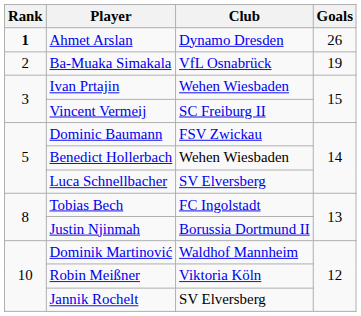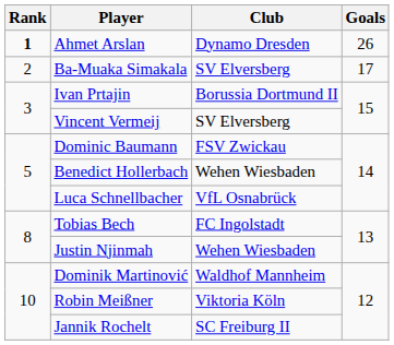 <table class="wikitable sortable" style="text-align:center">
 <tr>
 <th>Rank</th>
 <th>Player</th>
 <th>Club</th>
 <th>Goals</th>
 </tr>
 <tr>
 <td><strong>1</strong></td>
 <td align=left> <a href='#'>Ahmet Arslan</a></td>
 <td align=left><a href='#'>Dynamo Dresden</a></td>
 <td>26</td>
 </tr>
 <tr>
 <td>2</td>
 <td align=left> <a href='#'>Ba-Muaka Simakala</a></td>
-<td align=left><a href='#'>VfL Osnabrück</a></td>
-<td>19</td>
+<td align=left><a href='#'>SV Elversberg</a></td>
+<td>17</td>
 </tr>
 <tr>
 <td rowspan=2>3</td>
 <td align=left> <a href='#'>Ivan Prtajin</a></td>
-<td align=left><a href='#'>Wehen Wiesbaden</a></td>
+<td align=left><a href='#'>Borussia Dortmund II</a></td>
 <td rowspan=2>15</td>
 </tr>
 <tr>
 <td align=left> <a href='#'>Vincent Vermeij</a></td>
-<td align=left><a href='#'>SC Freiburg II</a></td>
+<td align=left>SV Elversberg</td>
 </tr>
 <tr>
 <td rowspan=3>5</td>
 <td align=left> <a href='#'>Dominic Baumann</a></td>
 <td align=left><a href='#'>FSV Zwickau</a></td>
 <td rowspan=3>14</td>
 </tr>
 <tr>
 <td align=left> <a href='#'>Benedict Hollerbach</a></td>
 <td align=left>Wehen Wiesbaden</td>
 </tr>
 <tr>
 <td align=left> <a href='#'>Luca Schnellbacher</a></td>
-<td align=left><a href='#'>SV Elversberg</a></td>
+<td align=left><a href='#'>VfL Osnabrück</a></td>
 </tr>
 <tr>
 <td rowspan=2>8</td>
 <td align=left> <a href='#'>Tobias Bech</a></td>
 <td align=left><a href='#'>FC Ingolstadt</a></td>
 <td rowspan=2>13</td>
 </tr>
 <tr>
 <td align=left> <a href='#'>Justin Njinmah</a></td>
-<td align=left><a href='#'>Borussia Dortmund II</a></td>
+<td align=left><a href='#'>Wehen Wiesbaden</a></td>
 </tr>
 <tr>
 <td rowspan=3>10</td>
 <td align=left> <a href='#'>Dominik Martinović</a></td>
 <td align=left><a href='#'>Waldhof Mannheim</a></td>
 <td rowspan=3>12</td>
 </tr>
 <tr>
 <td align=left> <a href='#'>Robin Meißner</a></td>
 <td align=left><a href='#'>Viktoria Köln</a></td>
 </tr>
 <tr>
 <td align=left> <a href='#'>Jannik Rochelt</a></td>
-<td align=left>SV Elversberg</td>
+<td align=left><a href='#'>SC Freiburg II</a></td>
 </tr>
 </table>
